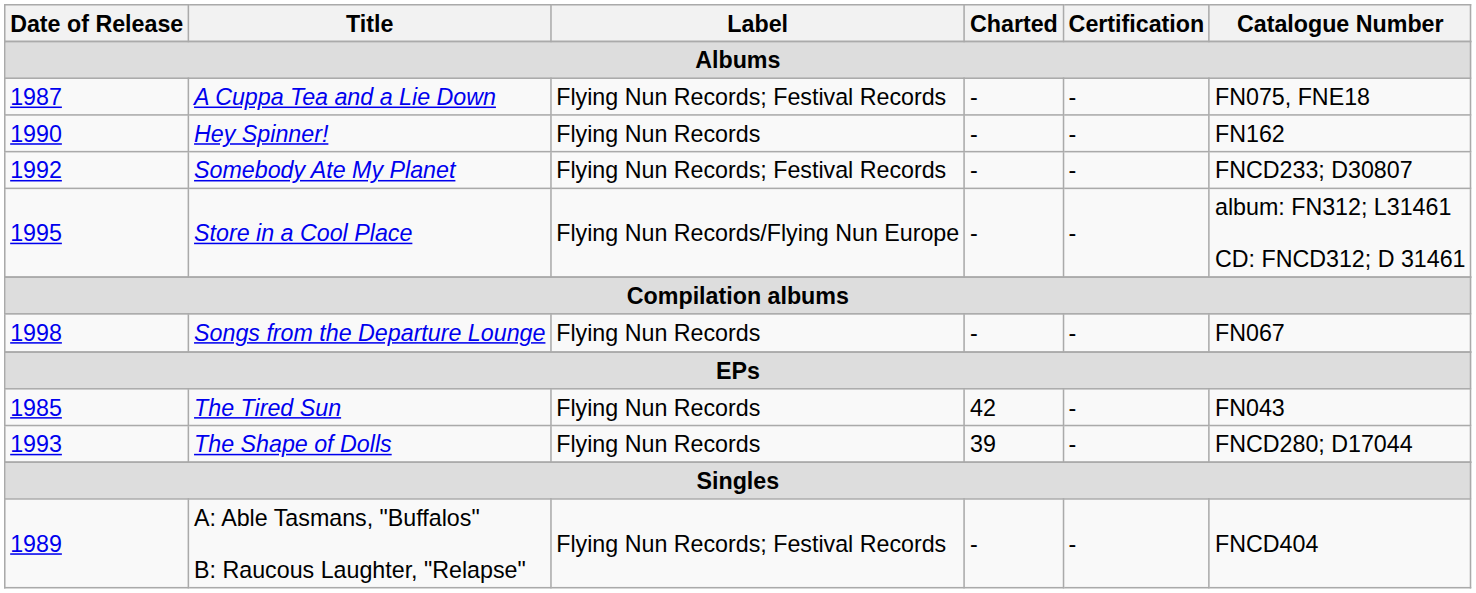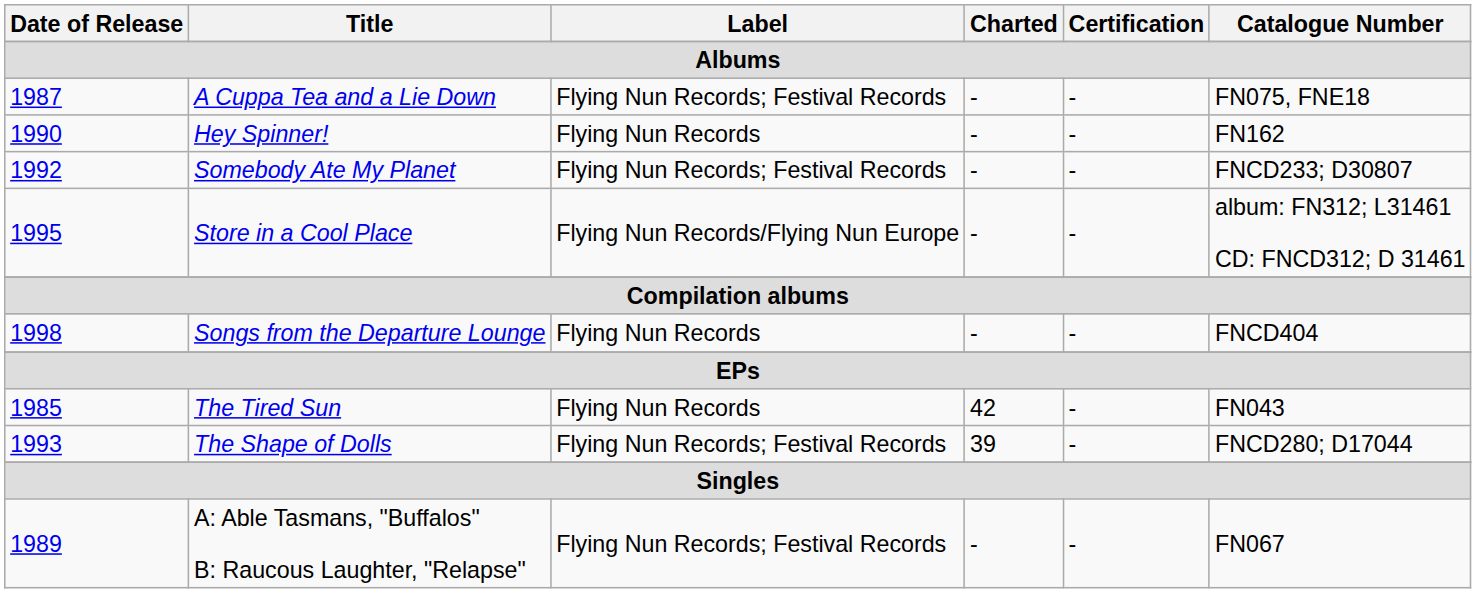 <table class="wikitable" style="font-size: 95%;">
 <tr>
 <th>Date of Release</th>
 <th>Title</th>
 <th>Label</th>
 <th>Charted</th>
 <th>Certification</th>
 <th>Catalogue Number</th>
 </tr>
 <tr>
 </tr>
 <tr bgcolor="#DDDDDD">
 <td colspan=6 align=center><strong>Albums</strong></td>
 </tr>
 <tr>
 <td><a href='#'>1987</a></td>
 <td><em><a href='#'>A Cuppa Tea and a Lie Down</a></em></td>
 <td>Flying Nun Records; Festival Records</td>
 <td>-</td>
 <td>-</td>
 <td>FN075, FNE18</td>
 </tr>
 <tr>
 <td><a href='#'>1990</a></td>
 <td><em><a href='#'>Hey Spinner!</a></em></td>
 <td>Flying Nun Records</td>
 <td>-</td>
 <td>-</td>
 <td>FN162</td>
 </tr>
 <tr>
 <td><a href='#'>1992</a></td>
 <td><em><a href='#'>Somebody Ate My Planet</a></em></td>
 <td>Flying Nun Records; Festival Records</td>
 <td>-</td>
 <td>-</td>
 <td>FNCD233; D30807</td>
 </tr>
 <tr>
 <td><a href='#'>1995</a></td>
 <td><em><a href='#'>Store in a Cool Place</a></em></td>
 <td>Flying Nun Records/Flying Nun Europe</td>
 <td>-</td>
 <td>-</td>
 <td>album: FN312; L31461 <br><br>CD: FNCD312; D 31461<br></td>
 </tr>
 <tr>
 </tr>
 <tr>
 </tr>
 <tr bgcolor="#DDDDDD">
 <td colspan=6 align=center><strong>Compilation albums</strong></td>
 </tr>
 <tr>
 <td><a href='#'>1998</a></td>
 <td><em><a href='#'>Songs from the Departure Lounge</a></em></td>
 <td>Flying Nun Records</td>
 <td>-</td>
 <td>-</td>
-<td>FN067</td>
+<td>FNCD404</td>
 </tr>
 <tr>
 </tr>
 <tr>
 </tr>
 <tr bgcolor="#DDDDDD">
 <td colspan=6 align=center><strong>EPs</strong></td>
 </tr>
 <tr>
 <td><a href='#'>1985</a></td>
 <td><em><a href='#'>The Tired Sun</a></em></td>
 <td>Flying Nun Records</td>
 <td>42</td>
 <td>-</td>
 <td>FN043</td>
 </tr>
 <tr>
 <td><a href='#'>1993</a></td>
 <td><em><a href='#'>The Shape of Dolls</a></em></td>
-<td>Flying Nun Records</td>
+<td>Flying Nun Records; Festival Records</td>
 <td>39</td>
 <td>-</td>
 <td>FNCD280; D17044</td>
 </tr>
 <tr>
 </tr>
 <tr bgcolor="#DDDDDD">
 <td colspan=6 align=center><strong>Singles</strong></td>
 </tr>
 <tr>
 <td><a href='#'>1989</a></td>
 <td>A: Able Tasmans, "Buffalos"<br><br>B: Raucous Laughter, "Relapse"</td>
 <td>Flying Nun Records; Festival Records</td>
 <td>-</td>
 <td>-</td>
-<td>FNCD404</td>
+<td>FN067</td>
 </tr>
 </table>
